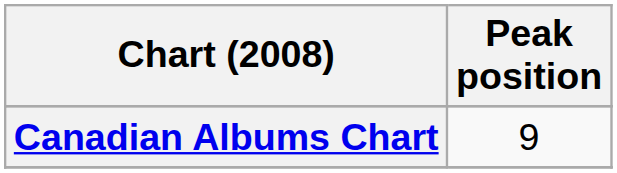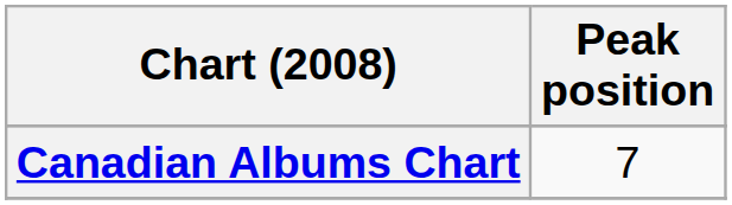 <table class="wikitable plainrowheaders sortable" style="text-align:center;">
 <tr>
 <th>Chart (2008)</th>
 <th>Peak<br>position</th>
 </tr>
 <tr>
 </tr>
 <tr>
 </tr>
 <tr>
 <th scope="row"><a href='#'>Canadian Albums Chart</a></th>
-<td>9</td>
+<td>7</td>
 </tr>
 <tr>
 </tr>
 <tr>
 </tr>
 <tr>
 </tr>
 <tr>
 </tr>
 <tr>
 </tr>
 <tr>
 </tr>
 <tr>
 </tr>
 <tr>
 </tr>
 <tr>
 </tr>
 <tr>
 </tr>
 <tr>
 </tr>
 <tr>
 </tr>
 <tr>
 </tr>
 <tr>
 </tr>
 <tr>
 </tr>
 <tr>
 </tr>
 <tr>
 </tr>
 <tr>
 </tr>
 <tr>
 </tr>
 </table>
